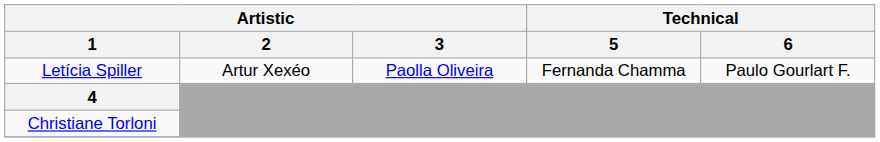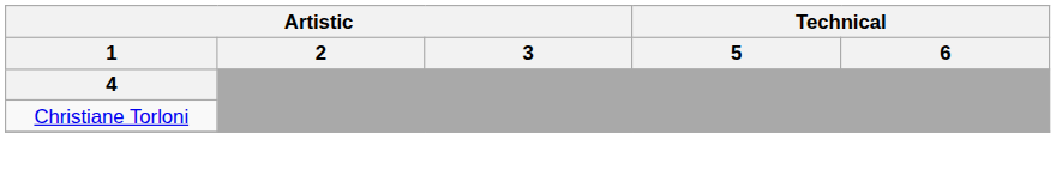 <table class="wikitable" style="font-size:90%; line-height:16px; text-align:center" width="85%">
 <tr>
 <th colspan=3>Artistic</th>
 <th colspan=2>Technical</th>
 </tr>
 <tr>
 <th width=150>1</th>
 <th width=150>2</th>
 <th width=150>3</th>
 <th width=150>5</th>
 <th width=150>6</th>
 </tr>
 <tr>
-<td><a href='#'>Letícia Spiller</a></td>
-<td>Artur Xexéo</td>
-<td><a href='#'>Paolla Oliveira</a></td>
-<td>Fernanda Chamma</td>
-<td>Paulo Gourlart F.</td>
-</tr>
-<tr>
 <th>4</th>
 <td rowspan=2 colspan=4 bgcolor="A9A9A9"></td>
 </tr>
 <tr>
 <td><a href='#'>Christiane Torloni</a></td>
 </tr>
 <tr>
 </tr>
 </table>
